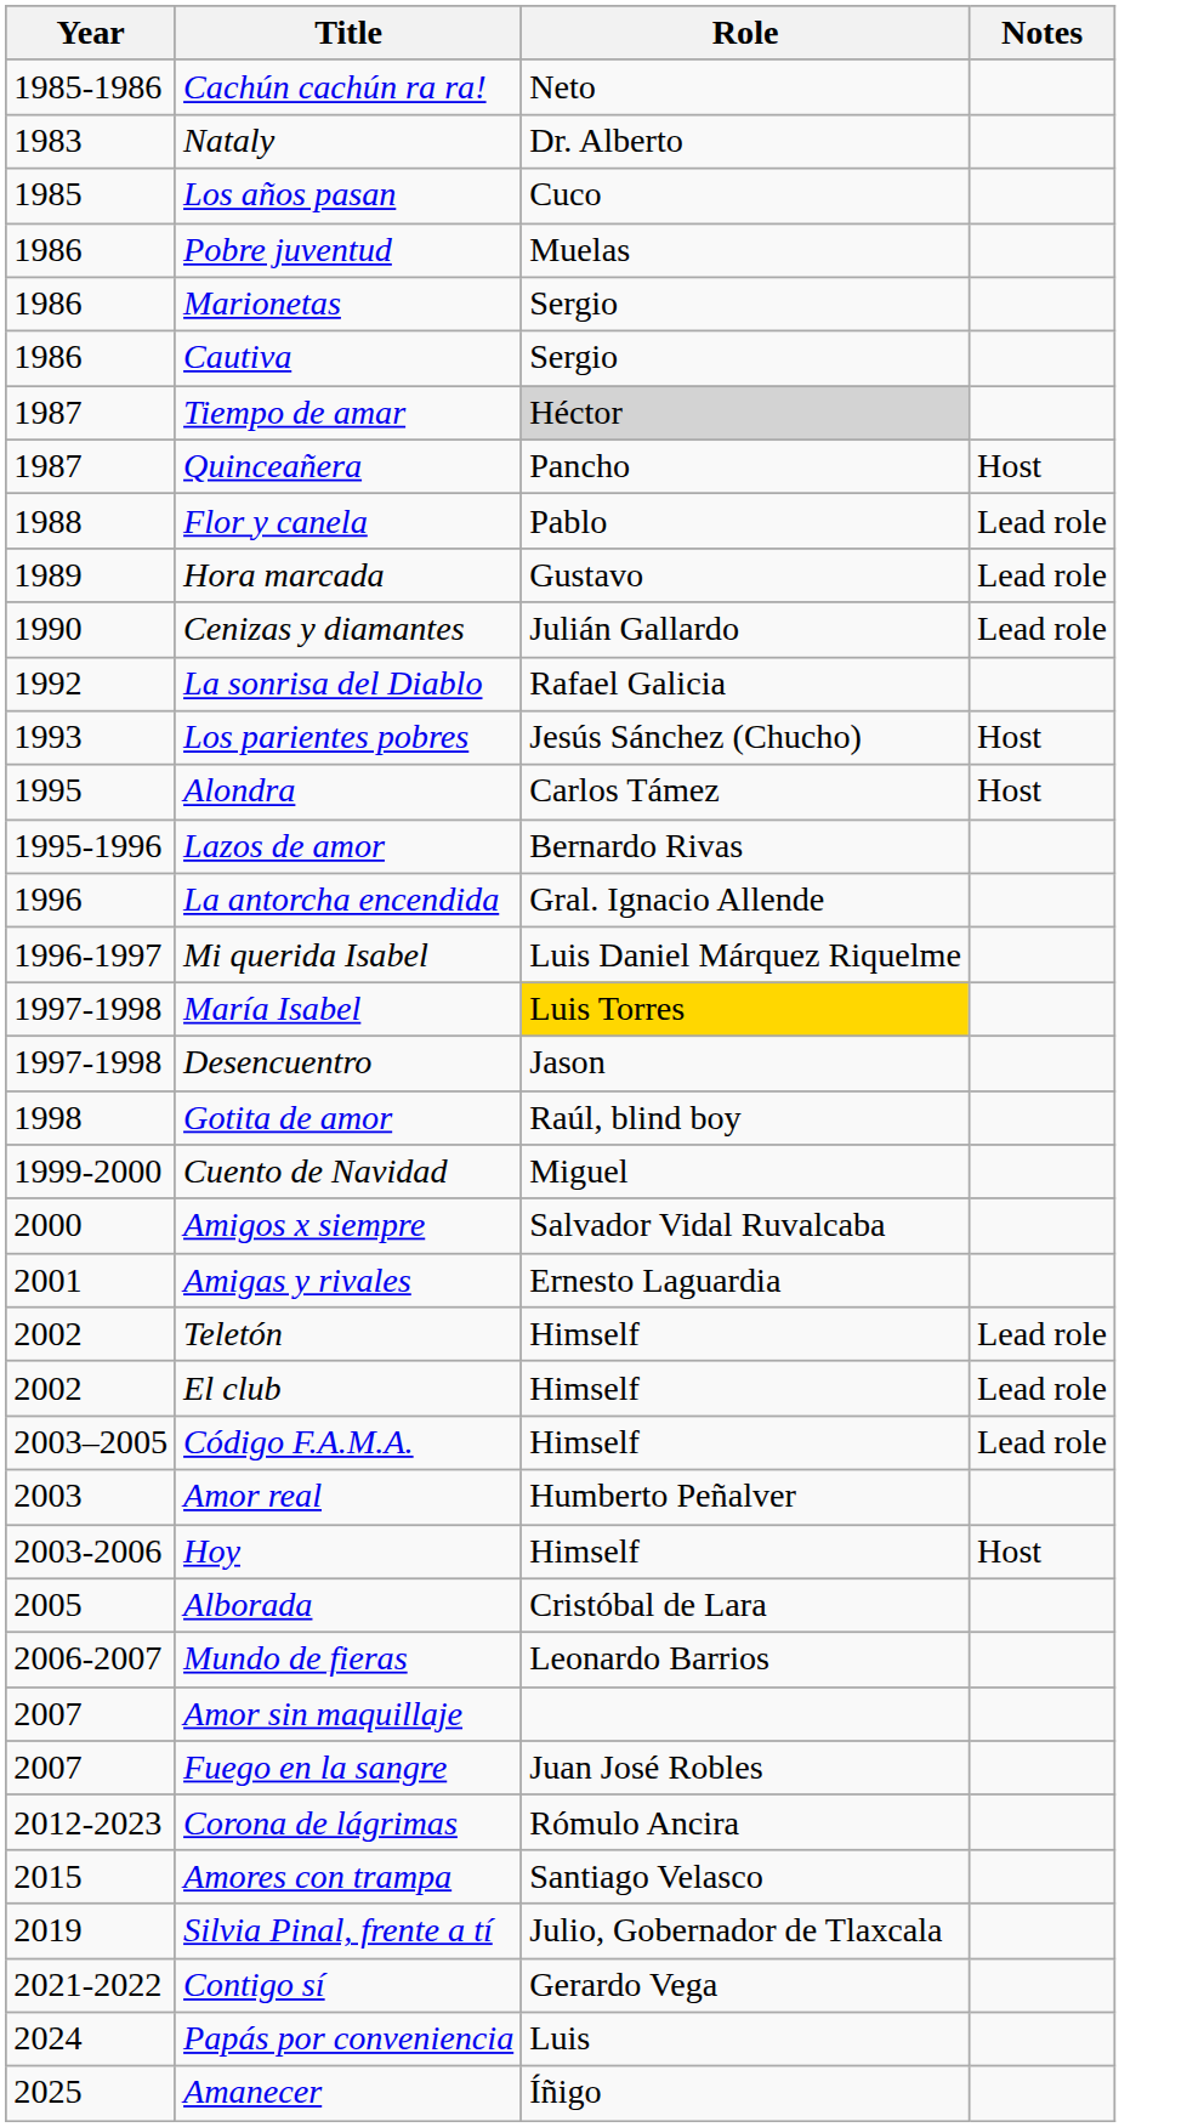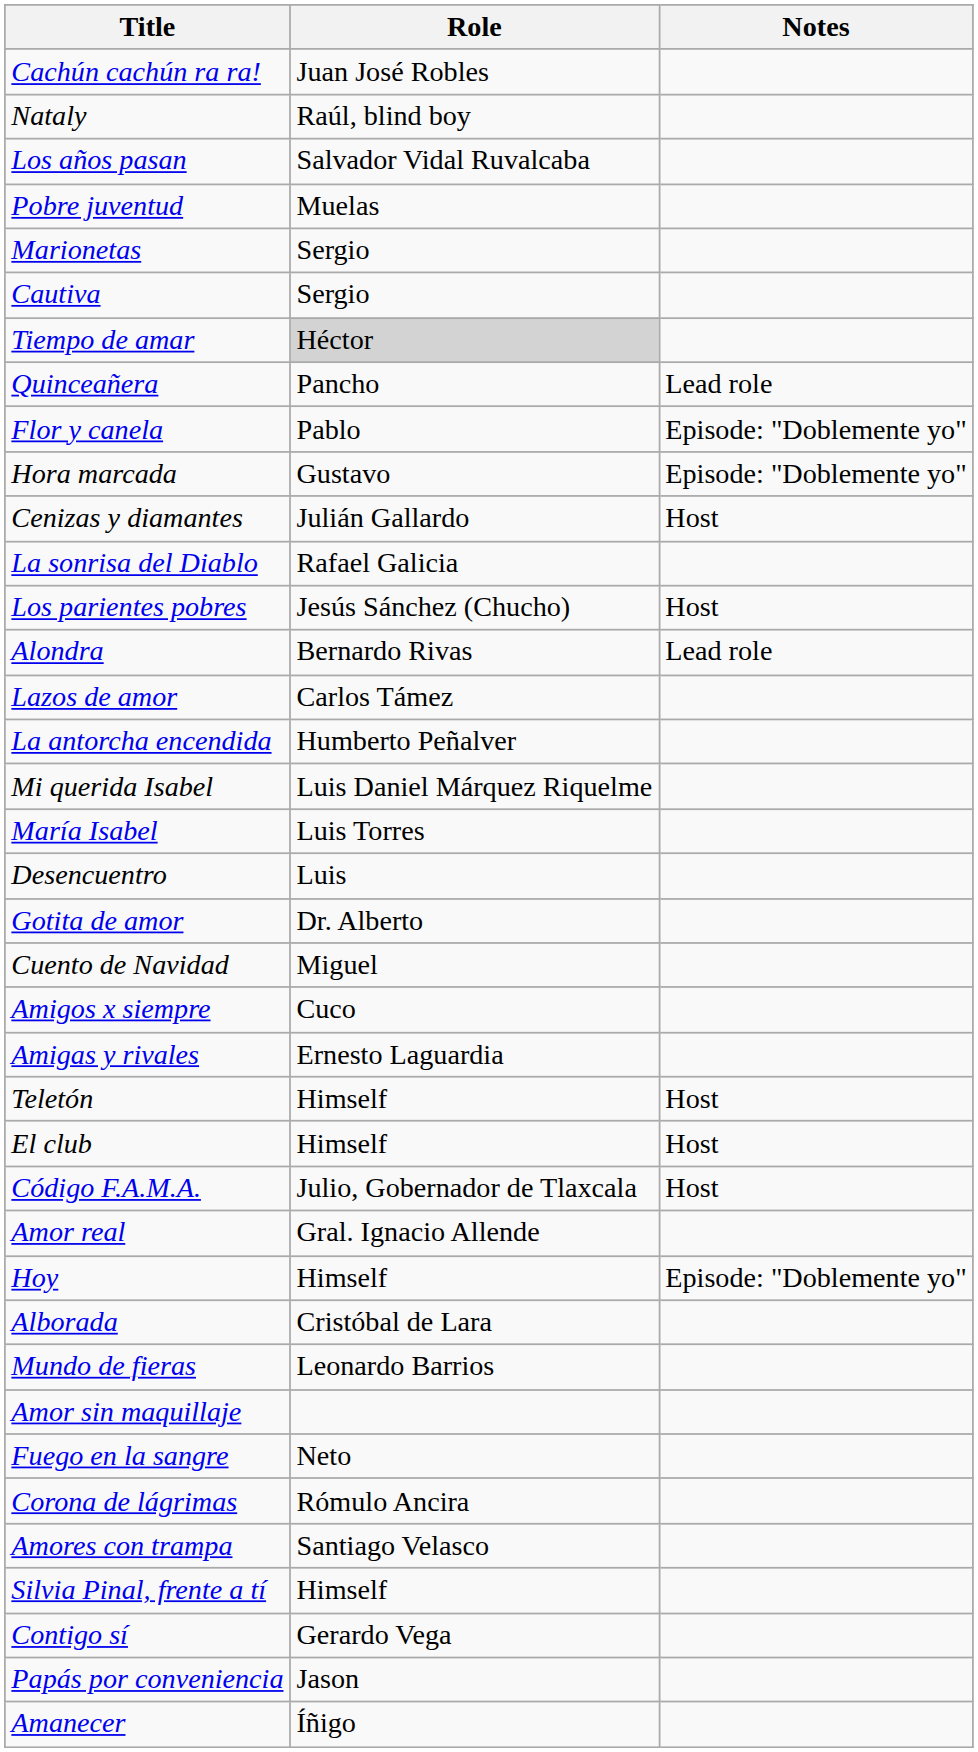 <table class="wikitable sortable">
 <tr>
-<th>Year</th>
 <th>Title</th>
 <th>Role</th>
 <th>Notes</th>
 </tr>
 <tr>
-<td>1985-1986</td>
 <td><em><a href='#'>Cachún cachún ra ra!</a></em></td>
-<td>Neto</td>
+<td>Juan José Robles</td>
 <td></td>
 </tr>
 <tr>
-<td>1983</td>
 <td><em>Nataly</em></td>
-<td>Dr. Alberto</td>
+<td>Raúl, blind boy</td>
 <td></td>
 </tr>
 <tr>
-<td>1985</td>
 <td><em><a href='#'>Los años pasan</a></em></td>
-<td>Cuco</td>
+<td>Salvador Vidal Ruvalcaba</td>
 <td></td>
 </tr>
 <tr>
-<td>1986</td>
 <td><em><a href='#'>Pobre juventud</a></em></td>
 <td>Muelas</td>
 <td></td>
 </tr>
 <tr>
-<td>1986</td>
 <td><em><a href='#'>Marionetas</a></em></td>
 <td>Sergio</td>
 <td></td>
 </tr>
 <tr>
-<td>1986</td>
 <td><em><a href='#'>Cautiva</a></em></td>
 <td>Sergio</td>
 <td></td>
 </tr>
 <tr>
-<td>1987</td>
 <td><em><a href='#'>Tiempo de amar</a></em></td>
 <td style="background: lightgrey;">Héctor</td>
 <td></td>
 </tr>
 <tr>
-<td>1987</td>
 <td><em><a href='#'>Quinceañera</a></em></td>
 <td>Pancho</td>
+<td>Lead role</td>
+</tr>
+<tr>
+<td><em><a href='#'>Flor y canela</a></em></td>
+<td>Pablo</td>
+<td>Episode: "Doblemente yo"</td>
+</tr>
+<tr>
+<td><em>Hora marcada</em></td>
+<td>Gustavo</td>
+<td>Episode: "Doblemente yo"</td>
+</tr>
+<tr>
+<td><em>Cenizas y diamantes</em></td>
+<td>Julián Gallardo</td>
 <td>Host</td>
 </tr>
 <tr>
-<td>1988</td>
-<td><em><a href='#'>Flor y canela</a></em></td>
-<td>Pablo</td>
-<td>Lead role</td>
-</tr>
-<tr>
-<td>1989</td>
-<td><em>Hora marcada</em></td>
-<td>Gustavo</td>
-<td>Lead role</td>
-</tr>
-<tr>
-<td>1990</td>
-<td><em>Cenizas y diamantes</em></td>
-<td>Julián Gallardo</td>
-<td>Lead role</td>
-</tr>
-<tr>
-<td>1992</td>
 <td><em><a href='#'>La sonrisa del Diablo</a></em></td>
 <td>Rafael Galicia</td>
 <td></td>
 </tr>
 <tr>
-<td>1993</td>
 <td><em><a href='#'>Los parientes pobres</a></em></td>
 <td>Jesús Sánchez (Chucho)</td>
 <td>Host</td>
 </tr>
 <tr>
-<td>1995</td>
 <td><em><a href='#'>Alondra</a></em></td>
-<td>Carlos Támez</td>
-<td>Host</td>
+<td>Bernardo Rivas</td>
+<td>Lead role</td>
 </tr>
 <tr>
-<td>1995-1996</td>
 <td><em><a href='#'>Lazos de amor</a></em></td>
-<td>Bernardo Rivas</td>
+<td>Carlos Támez</td>
 <td></td>
 </tr>
 <tr>
-<td>1996</td>
 <td><em><a href='#'>La antorcha encendida</a></em></td>
-<td>Gral. Ignacio Allende</td>
+<td>Humberto Peñalver</td>
 <td></td>
 </tr>
 <tr>
-<td>1996-1997</td>
 <td><em>Mi querida Isabel</em></td>
 <td>Luis Daniel Márquez Riquelme</td>
 <td></td>
 </tr>
 <tr>
-<td>1997-1998</td>
 <td><em><a href='#'>María Isabel</a></em></td>
-<td style="background: gold;">Luis Torres</td>
+<td>Luis Torres</td>
 <td></td>
 </tr>
 <tr>
-<td>1997-1998</td>
 <td><em>Desencuentro</em></td>
-<td>Jason</td>
+<td>Luis</td>
 <td></td>
 </tr>
 <tr>
-<td>1998</td>
 <td><em><a href='#'>Gotita de amor</a></em></td>
-<td>Raúl, blind boy</td>
+<td>Dr. Alberto</td>
 <td></td>
 </tr>
 <tr>
-<td>1999-2000</td>
 <td><em>Cuento de Navidad</em></td>
 <td>Miguel</td>
 <td></td>
 </tr>
 <tr>
-<td>2000</td>
 <td><em><a href='#'>Amigos x siempre</a></em></td>
-<td>Salvador Vidal Ruvalcaba</td>
+<td>Cuco</td>
 <td></td>
 </tr>
 <tr>
-<td>2001</td>
 <td><em><a href='#'>Amigas y rivales</a></em></td>
 <td>Ernesto Laguardia</td>
 <td></td>
 </tr>
 <tr>
-<td>2002</td>
 <td><em>Teletón</em></td>
-<td>Himself</td>
-<td>Lead role</td>
-</tr>
-<tr>
-<td>2002</td>
-<td><em>El club</em></td>
-<td>Himself</td>
-<td>Lead role</td>
-</tr>
-<tr>
-<td>2003–2005</td>
-<td><em><a href='#'>Código F.A.M.A.</a></em></td>
-<td>Himself</td>
-<td>Lead role</td>
-</tr>
-<tr>
-<td>2003</td>
-<td><em><a href='#'>Amor real</a></em></td>
-<td>Humberto Peñalver</td>
-<td></td>
-</tr>
-<tr>
-<td>2003-2006</td>
-<td><em><a href='#'>Hoy</a></em></td>
 <td>Himself</td>
 <td>Host</td>
 </tr>
 <tr>
-<td>2005</td>
+<td><em>El club</em></td>
+<td>Himself</td>
+<td>Host</td>
+</tr>
+<tr>
+<td><em><a href='#'>Código F.A.M.A.</a></em></td>
+<td>Julio, Gobernador de Tlaxcala</td>
+<td>Host</td>
+</tr>
+<tr>
+<td><em><a href='#'>Amor real</a></em></td>
+<td>Gral. Ignacio Allende</td>
+<td></td>
+</tr>
+<tr>
+<td><em><a href='#'>Hoy</a></em></td>
+<td>Himself</td>
+<td>Episode: "Doblemente yo"</td>
+</tr>
+<tr>
 <td><em><a href='#'>Alborada</a></em></td>
 <td>Cristóbal de Lara</td>
 <td></td>
 </tr>
 <tr>
-<td>2006-2007</td>
 <td><em><a href='#'>Mundo de fieras</a></em></td>
 <td>Leonardo Barrios</td>
 <td></td>
 </tr>
 <tr>
-<td>2007</td>
 <td><em><a href='#'>Amor sin maquillaje</a></em></td>
 <td></td>
 <td></td>
 </tr>
 <tr>
-<td>2007</td>
 <td><em><a href='#'>Fuego en la sangre</a></em></td>
-<td>Juan José Robles</td>
+<td>Neto</td>
 <td></td>
 </tr>
 <tr>
-<td>2012-2023</td>
 <td><em><a href='#'>Corona de lágrimas</a></em></td>
 <td>Rómulo Ancira</td>
 <td></td>
 </tr>
 <tr>
-<td>2015</td>
 <td><em><a href='#'>Amores con trampa</a></em></td>
 <td>Santiago Velasco</td>
 <td></td>
 </tr>
 <tr>
-<td>2019</td>
 <td><em><a href='#'>Silvia Pinal, frente a tí</a></em></td>
-<td>Julio, Gobernador de Tlaxcala</td>
+<td>Himself</td>
 <td></td>
 </tr>
 <tr>
-<td>2021-2022</td>
 <td><em><a href='#'>Contigo sí</a></em></td>
 <td>Gerardo Vega</td>
 <td></td>
 </tr>
 <tr>
-<td>2024</td>
 <td><em><a href='#'>Papás por conveniencia</a></em></td>
-<td>Luis</td>
+<td>Jason</td>
 <td></td>
 </tr>
 <tr>
-<td>2025</td>
 <td><em><a href='#'>Amanecer</a></em></td>
 <td>Íñigo</td>
 <td></td>
 </tr>
 </table>
